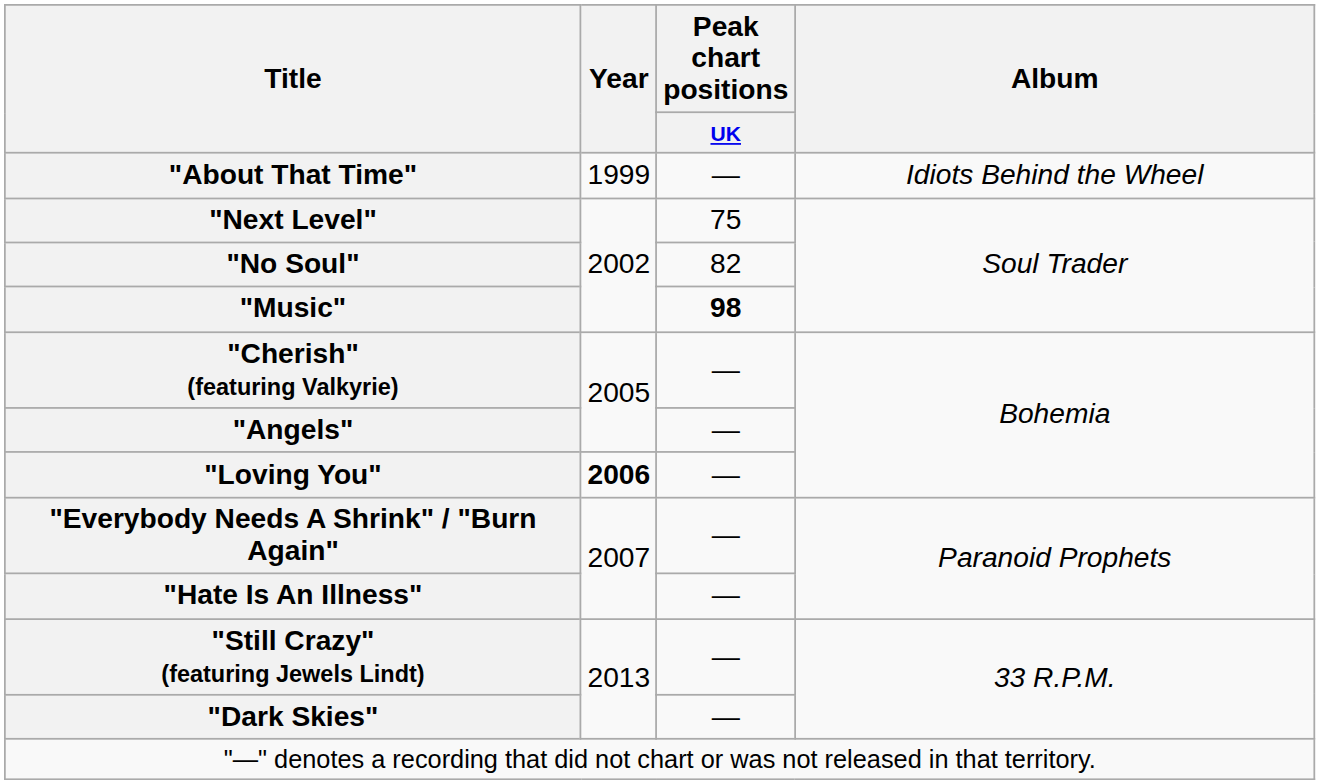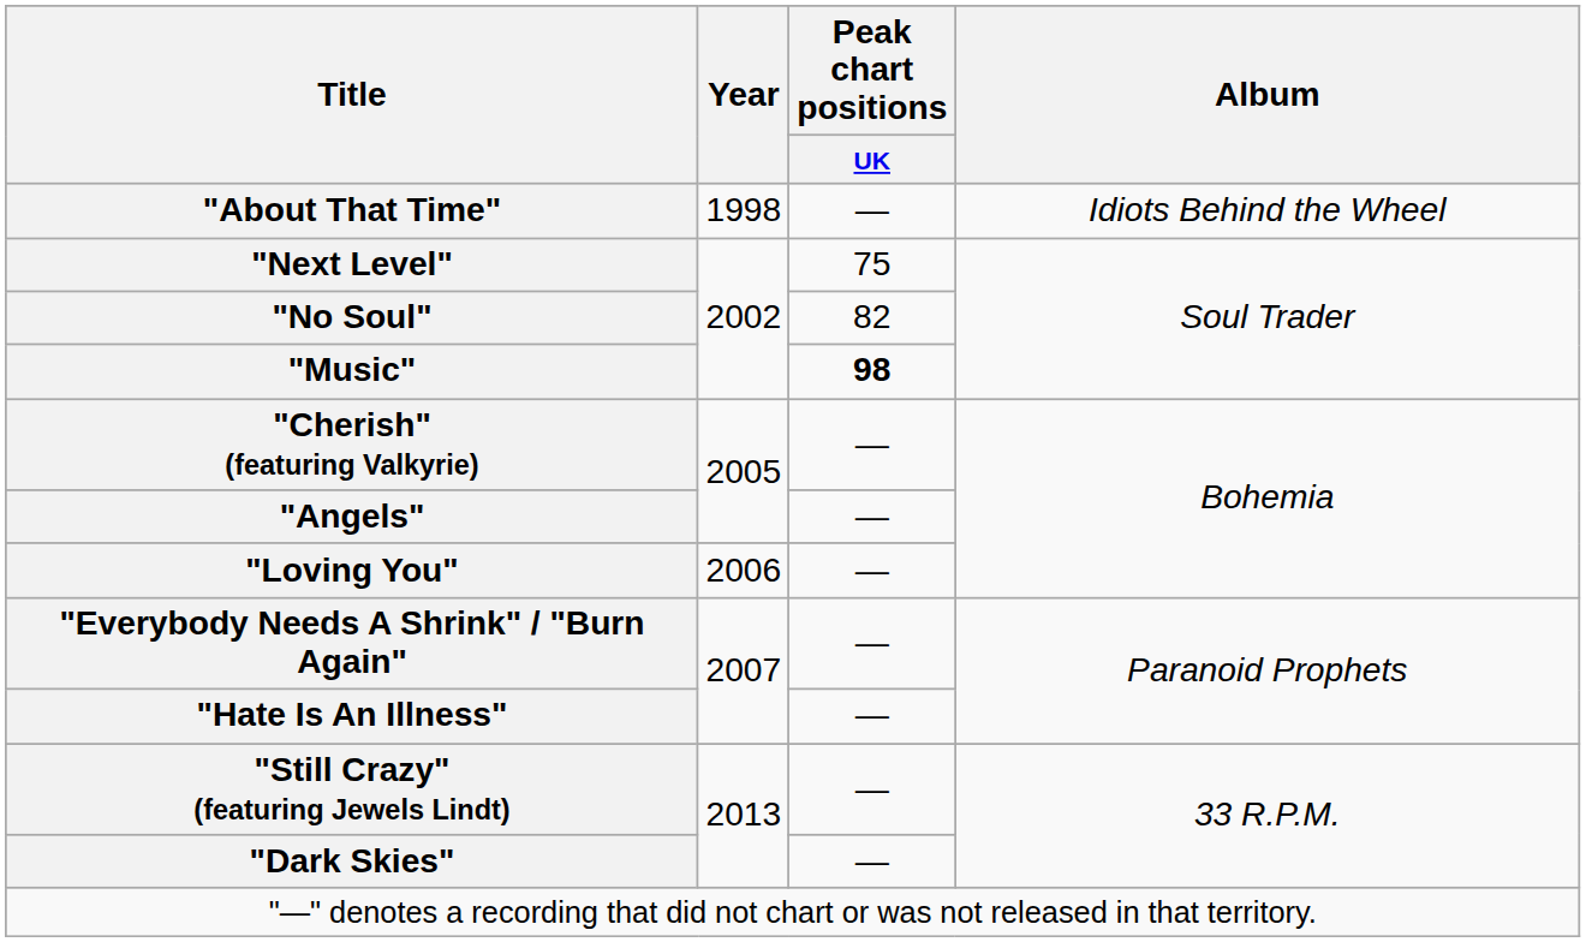 <table class="wikitable plainrowheaders" style="text-align:center;" border="1">
 <tr>
 <th scope="col" rowspan="2" style="width:20em;">Title</th>
 <th scope="col" rowspan="2" style="width:1em;">Year</th>
 <th scope="col" colspan="1">Peak chart positions</th>
 <th scope="col" rowspan="2" style="width:18em;">Album</th>
 </tr>
 <tr>
 <th scope="col" style="width:3em;font-size:90%;"><small><a href='#'>UK</a></small><br></th>
 </tr>
 <tr>
 <th scope="row">"About That Time"</th>
-<td>1999</td>
+<td>1998</td>
 <td>—</td>
 <td><em>Idiots Behind the Wheel</em></td>
 </tr>
 <tr>
 <th scope="row">"Next Level"</th>
 <td rowspan="3">2002</td>
 <td>75</td>
 <td rowspan="3"><em>Soul Trader</em></td>
 </tr>
 <tr>
 <th scope="row">"No Soul"</th>
 <td>82</td>
 </tr>
 <tr>
 <th scope="row">"Music"</th>
 <td><strong>98</strong></td>
 </tr>
 <tr>
 <th scope="row">"Cherish"<br><small>(featuring Valkyrie)</small></th>
 <td rowspan="2">2005</td>
 <td>—</td>
 <td rowspan="3"><em>Bohemia</em></td>
 </tr>
 <tr>
 <th scope="row">"Angels"</th>
 <td>—</td>
 </tr>
 <tr>
 <th scope="row">"Loving You"</th>
-<td><strong>2006</strong></td>
+<td>2006</td>
 <td>—</td>
 </tr>
 <tr>
 <th scope="row">"Everybody Needs A Shrink" / "Burn Again"</th>
 <td rowspan="2">2007</td>
 <td>—</td>
 <td rowspan="2"><em>Paranoid Prophets</em></td>
 </tr>
 <tr>
 <th scope="row">"Hate Is An Illness"</th>
 <td>—</td>
 </tr>
 <tr>
 <th scope="row">"Still Crazy"<br><small>(featuring Jewels Lindt)</small></th>
 <td rowspan="2">2013</td>
 <td>—</td>
 <td rowspan="2"><em>33 R.P.M.</em></td>
 </tr>
 <tr>
 <th scope="row">"Dark Skies"</th>
 <td>—</td>
 </tr>
 <tr>
 <td colspan="13" style="font-size:90%">"—" denotes a recording that did not chart or was not released in that territory.</td>
 </tr>
 </table>
